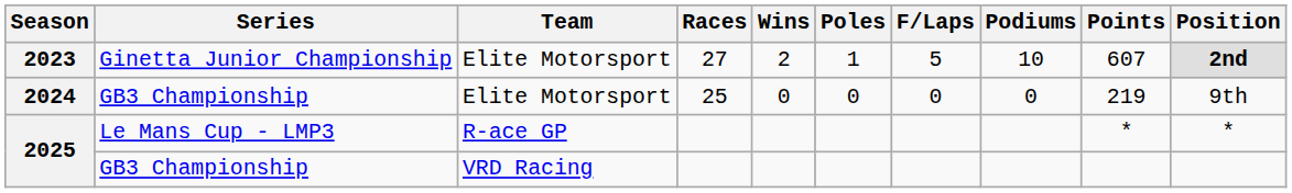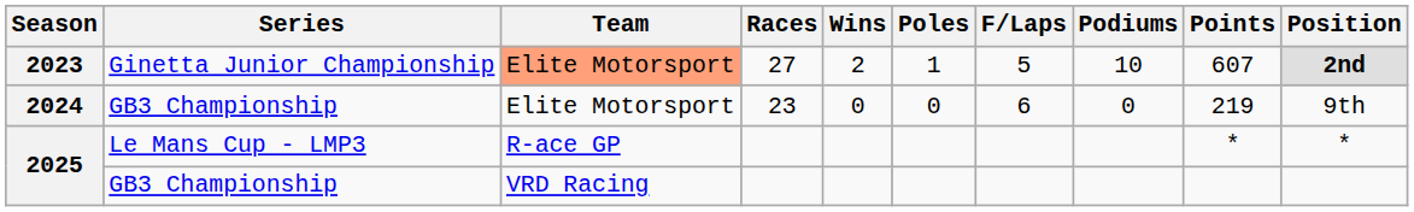 <table class="wikitable" style="font-size: 90%; text-align:center">
 <tr>
 <th>Season</th>
 <th>Series</th>
 <th>Team</th>
 <th>Races</th>
 <th>Wins</th>
 <th>Poles</th>
 <th>F/Laps</th>
 <th>Podiums</th>
 <th>Points</th>
 <th>Position</th>
 </tr>
 <tr>
 <th>2023</th>
 <td align=left nowrap><a href='#'>Ginetta Junior Championship</a></td>
-<td align=left nowrap>Elite Motorsport</td>
+<td align=left nowrap style="background: lightsalmon;">Elite Motorsport</td>
 <td>27</td>
 <td>2</td>
 <td>1</td>
 <td>5</td>
 <td>10</td>
 <td>607</td>
 <td style="background:#DFDFDF"><strong>2nd</strong></td>
 </tr>
 <tr>
 <th>2024</th>
 <td align=left><a href='#'>GB3 Championship</a></td>
 <td align=left>Elite Motorsport</td>
-<td>25</td>
+<td>23</td>
 <td>0</td>
 <td>0</td>
-<td>0</td>
+<td>6</td>
 <td>0</td>
 <td>219</td>
 <td>9th</td>
 </tr>
 <tr>
 <th rowspan="2">2025</th>
 <td align=left><a href='#'>Le Mans Cup - LMP3</a></td>
 <td align=left><a href='#'>R-ace GP</a></td>
 <td></td>
 <td></td>
 <td></td>
 <td></td>
 <td></td>
 <td>*</td>
 <td>*</td>
 </tr>
 <tr>
 <td align=left><a href='#'>GB3 Championship</a></td>
 <td align=left><a href='#'>VRD Racing</a></td>
 <td></td>
 <td></td>
 <td></td>
 <td></td>
 <td></td>
 <td></td>
 <td></td>
 </tr>
 </table>
